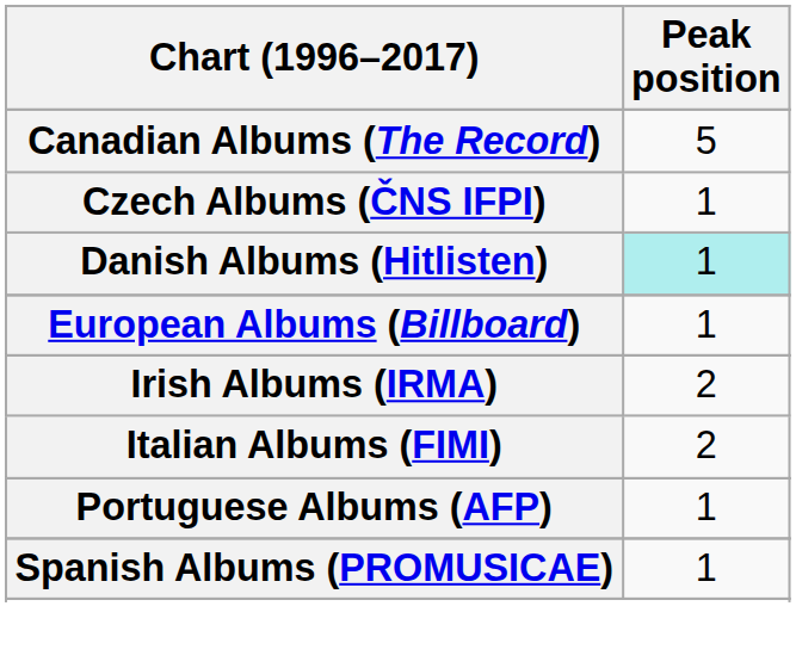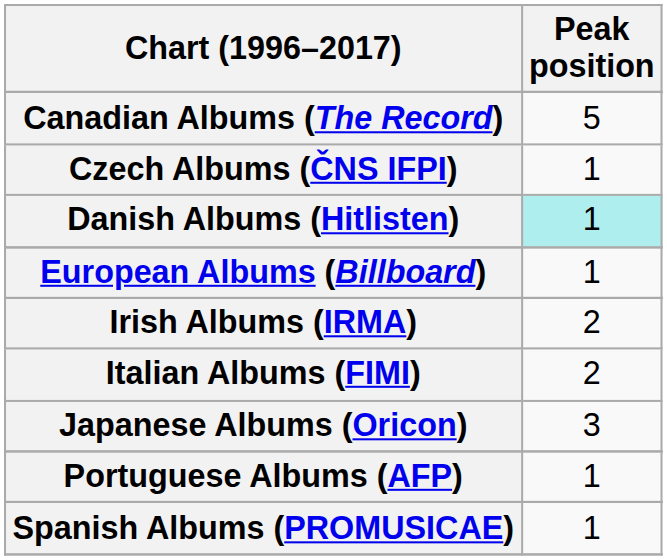 <table class="wikitable sortable plainrowheaders" style="text-align:center">
 <tr>
 <th scope="col">Chart (1996–2017)</th>
 <th scope="col">Peak<br>position</th>
 </tr>
 <tr>
 </tr>
 <tr>
 </tr>
 <tr>
 </tr>
 <tr>
 </tr>
 <tr>
 </tr>
 <tr>
 <th scope="row">Canadian Albums (<em><a href='#'>The Record</a></em>)</th>
 <td>5</td>
 </tr>
 <tr>
 <th scope="row">Czech Albums (<a href='#'>ČNS IFPI</a>)</th>
 <td>1</td>
 </tr>
 <tr>
 <th scope="row">Danish Albums (<a href='#'>Hitlisten</a>)</th>
 <td style="background: paleturquoise;">1</td>
 </tr>
 <tr>
 </tr>
 <tr>
 <th scope="row"><a href='#'>European Albums</a> (<em><a href='#'>Billboard</a></em>) </th>
 <td>1</td>
 </tr>
 <tr>
 </tr>
 <tr>
 </tr>
 <tr>
 </tr>
 <tr>
 </tr>
 <tr>
 <th scope="row">Irish Albums (<a href='#'>IRMA</a>)</th>
 <td>2</td>
 </tr>
 <tr>
 <th scope="row">Italian Albums (<a href='#'>FIMI</a>)</th>
 <td>2</td>
 </tr>
 <tr>
+<th scope="row">Japanese Albums (<a href='#'>Oricon</a>)</th>
+<td>3</td>
+</tr>
+<tr>
 </tr>
 <tr>
 </tr>
 <tr>
 </tr>
 <tr>
 <th scope="row">Portuguese Albums (<a href='#'>AFP</a>)</th>
 <td>1</td>
 </tr>
 <tr>
 </tr>
 <tr>
 <th scope="row">Spanish Albums (<a href='#'>PROMUSICAE</a>)</th>
 <td>1</td>
 </tr>
 <tr>
 </tr>
 <tr>
 </tr>
 <tr>
 </tr>
 <tr>
 </tr>
 </table>
